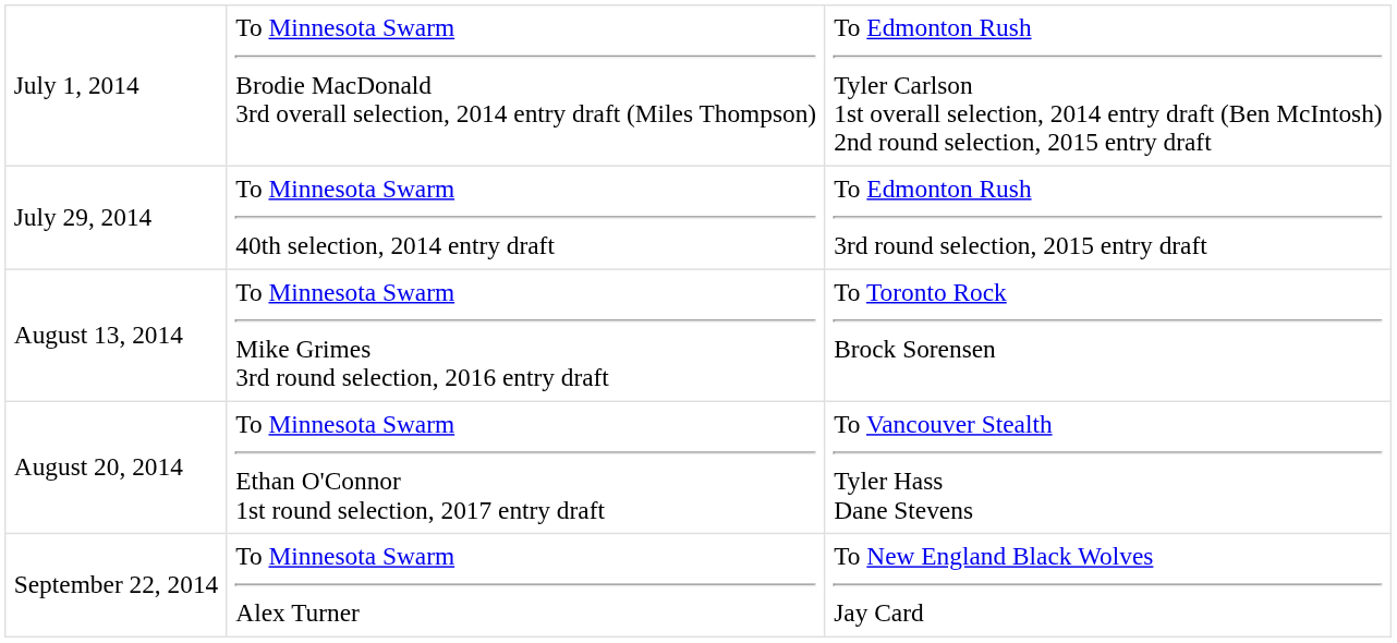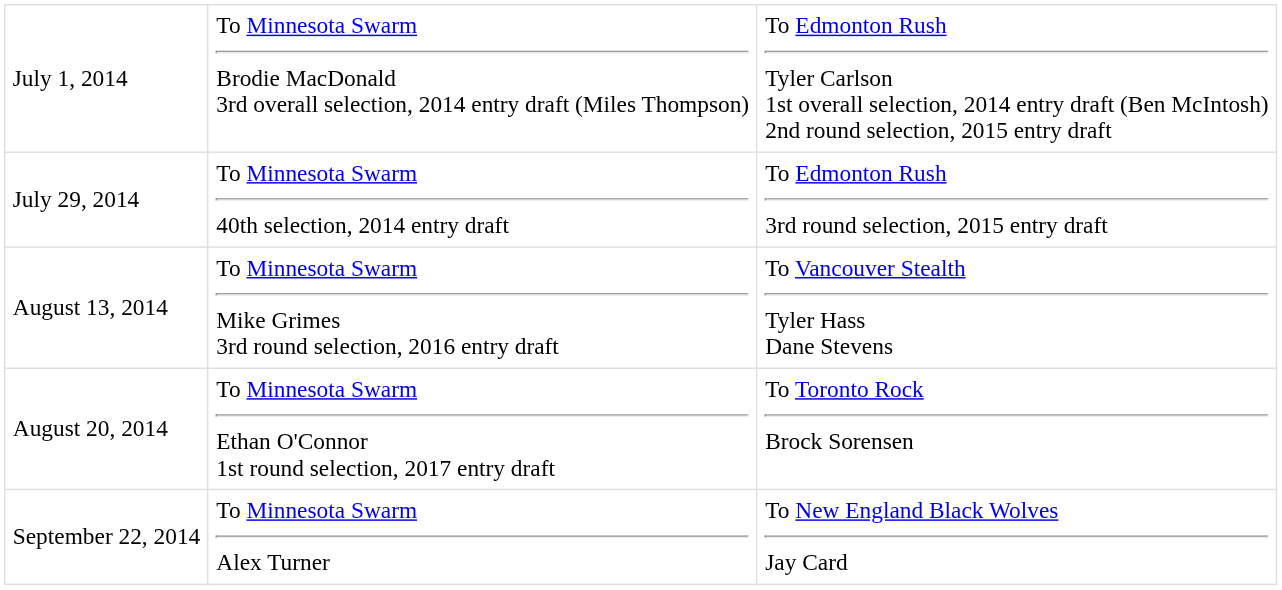 <table border=1 style="border-collapse:collapse" bordercolor="#DFDFDF"  cellpadding="5">
 <tr>
 <td>July 1, 2014</td>
 <td valign="top">To <a href='#'>Minnesota Swarm</a><hr>Brodie MacDonald<br>3rd overall selection, 2014 entry draft (Miles Thompson)</td>
 <td valign="top">To <a href='#'>Edmonton Rush</a><hr>Tyler Carlson<br>1st overall selection, 2014 entry draft (Ben McIntosh)<br>2nd round selection, 2015 entry draft</td>
 </tr>
 <tr>
 <td>July 29, 2014</td>
 <td valign="top">To <a href='#'>Minnesota Swarm</a><hr>40th selection, 2014 entry draft</td>
 <td valign="top">To <a href='#'>Edmonton Rush</a><hr>3rd round selection, 2015 entry draft</td>
 </tr>
 <tr>
 <td>August 13, 2014</td>
 <td valign="top">To <a href='#'>Minnesota Swarm</a><hr>Mike Grimes<br>3rd round selection, 2016 entry draft</td>
-<td valign="top">To <a href='#'>Toronto Rock</a><hr>Brock Sorensen</td>
+<td valign="top">To <a href='#'>Vancouver Stealth</a><hr>Tyler Hass<br>Dane Stevens</td>
 </tr>
 <tr>
 <td>August 20, 2014</td>
 <td valign="top">To <a href='#'>Minnesota Swarm</a><hr>Ethan O'Connor<br>1st round selection, 2017 entry draft</td>
-<td valign="top">To <a href='#'>Vancouver Stealth</a><hr>Tyler Hass<br>Dane Stevens</td>
+<td valign="top">To <a href='#'>Toronto Rock</a><hr>Brock Sorensen</td>
 </tr>
 <tr>
 <td>September 22, 2014</td>
 <td valign="top">To <a href='#'>Minnesota Swarm</a><hr>Alex Turner</td>
 <td valign="top">To <a href='#'>New England Black Wolves</a><hr>Jay Card</td>
 </tr>
 </table>
